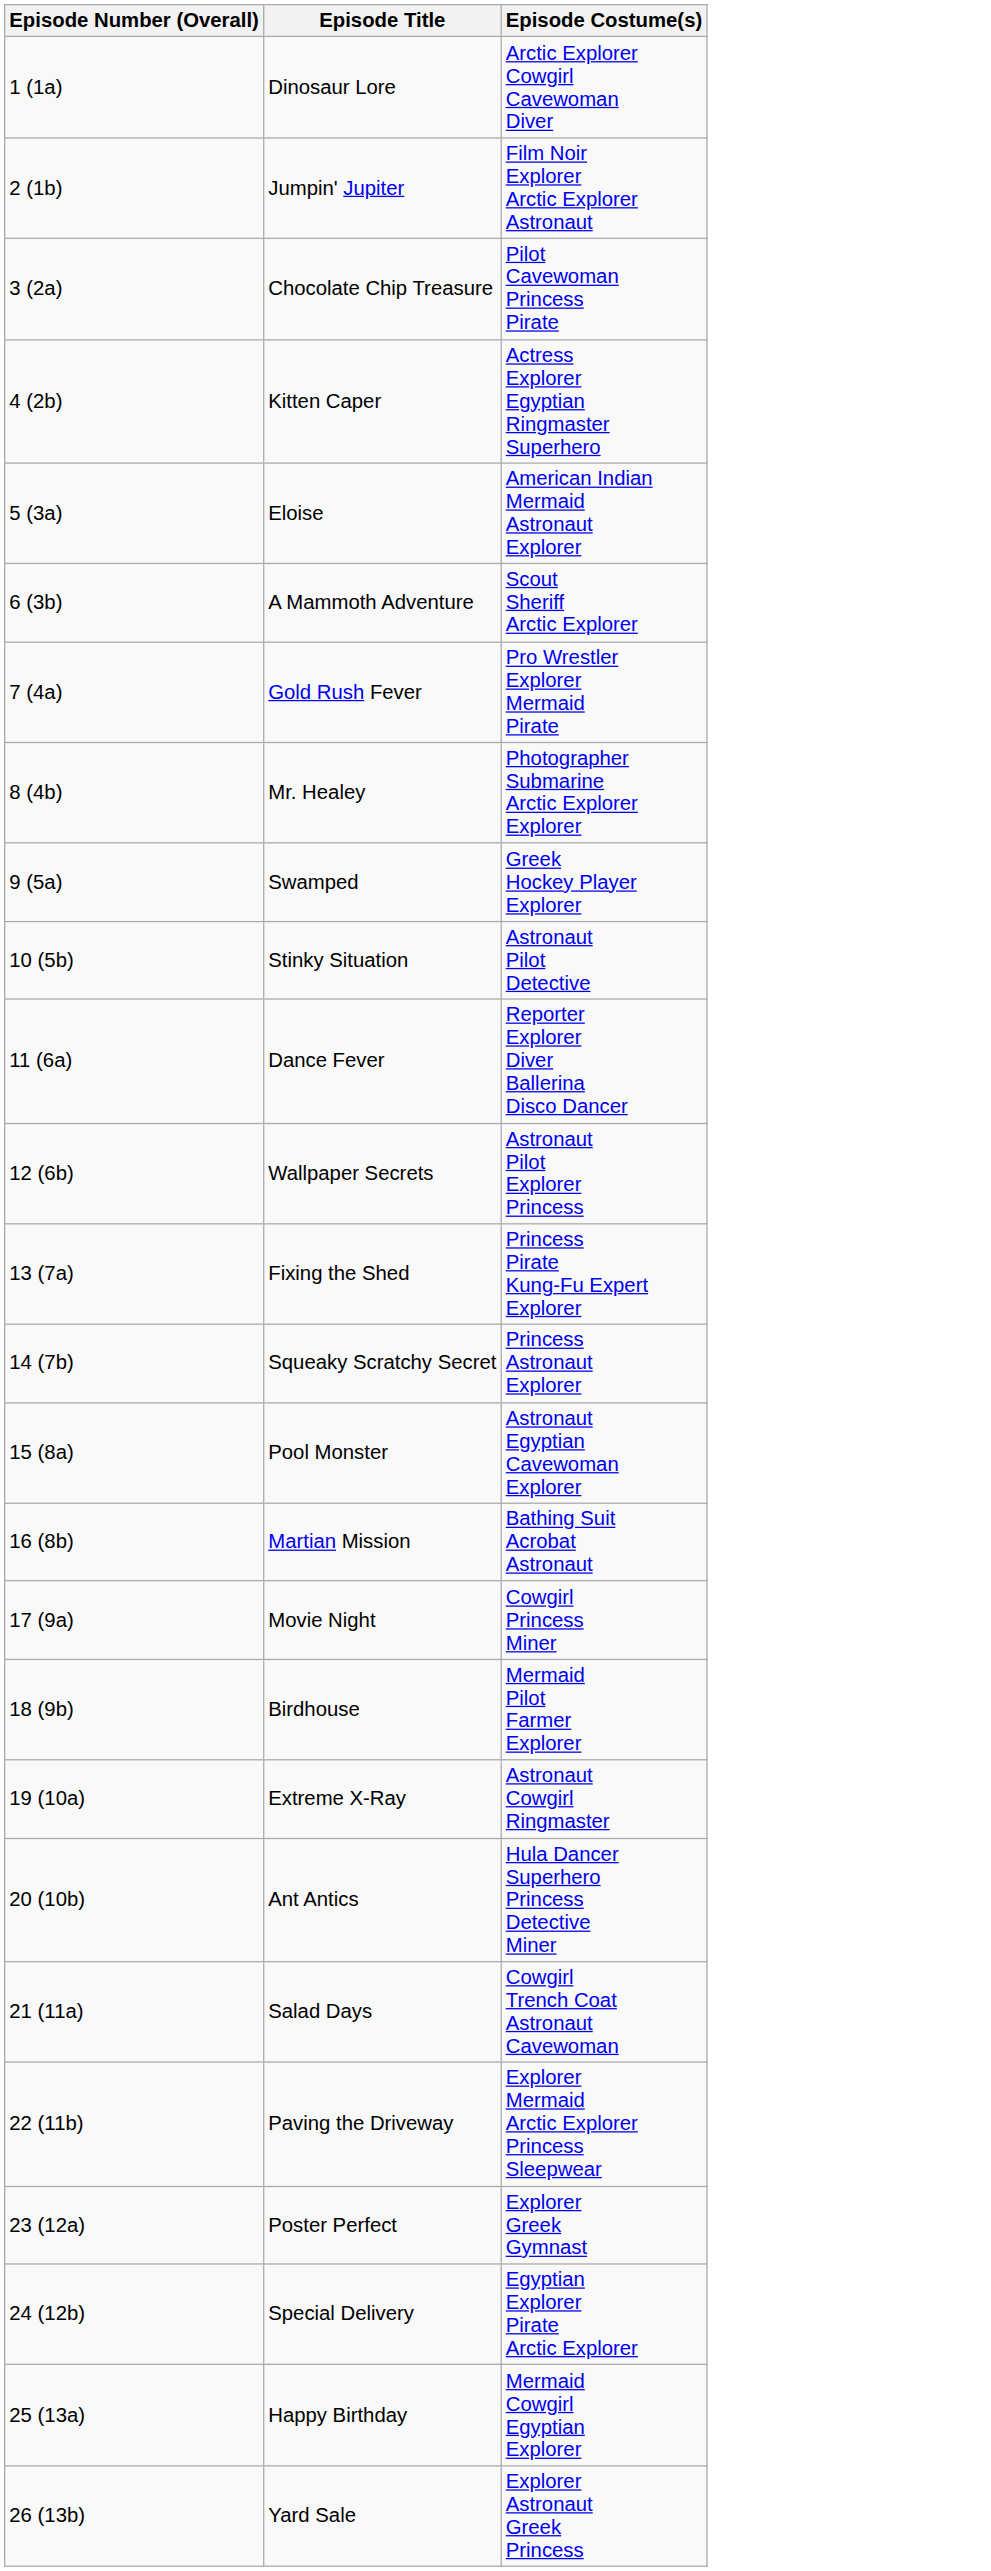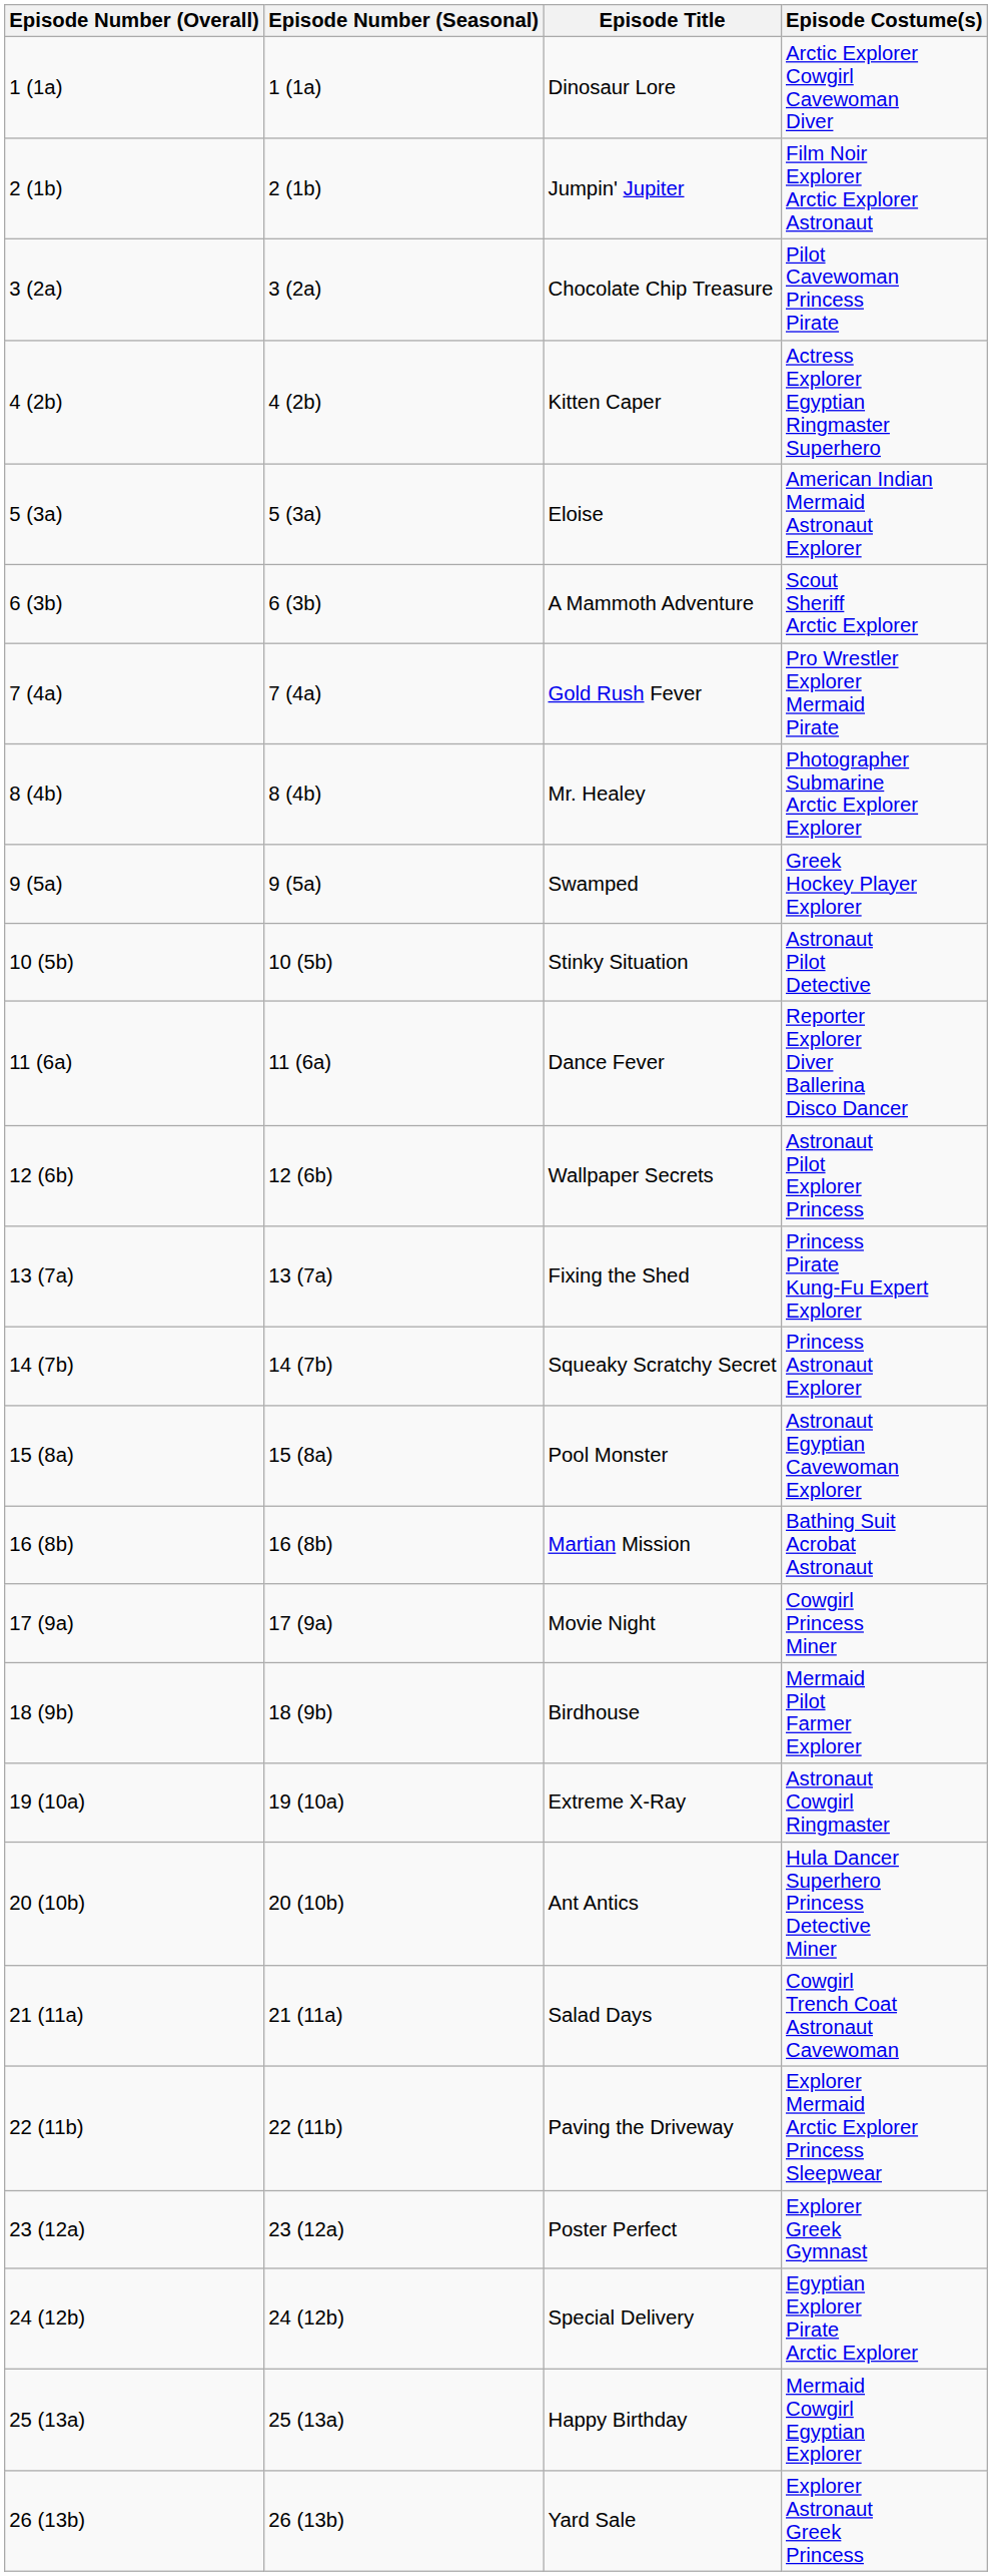 <table class="wikitable">
 <tr>
 <th>Episode Number (Overall)</th>
+<th>Episode Number (Seasonal)</th>
 <th>Episode Title</th>
 <th>Episode Costume(s)</th>
 </tr>
 <tr>
+<td>1 (1a)</td>
 <td>1 (1a)</td>
 <td>Dinosaur Lore</td>
 <td><a href='#'>Arctic Explorer</a><br><a href='#'>Cowgirl</a><br><a href='#'>Cavewoman</a><br><a href='#'>Diver</a></td>
 </tr>
 <tr>
 <td>2 (1b)</td>
+<td>2 (1b)</td>
 <td>Jumpin' <a href='#'>Jupiter</a></td>
 <td><a href='#'>Film Noir</a><br><a href='#'>Explorer</a><br><a href='#'>Arctic Explorer</a><br><a href='#'>Astronaut</a></td>
 </tr>
 <tr>
+<td>3 (2a)</td>
 <td>3 (2a)</td>
 <td>Chocolate Chip Treasure</td>
 <td><a href='#'>Pilot</a><br><a href='#'>Cavewoman</a><br><a href='#'>Princess</a><br><a href='#'>Pirate</a></td>
 </tr>
 <tr>
 <td>4 (2b)</td>
+<td>4 (2b)</td>
 <td>Kitten Caper</td>
 <td><a href='#'>Actress</a><br><a href='#'>Explorer</a><br><a href='#'>Egyptian</a><br><a href='#'>Ringmaster</a><br><a href='#'>Superhero</a></td>
 </tr>
 <tr>
+<td>5 (3a)</td>
 <td>5 (3a)</td>
 <td>Eloise</td>
 <td><a href='#'>American Indian</a><br><a href='#'>Mermaid</a><br><a href='#'>Astronaut</a><br><a href='#'>Explorer</a></td>
 </tr>
 <tr>
 <td>6 (3b)</td>
+<td>6 (3b)</td>
 <td>A Mammoth Adventure</td>
 <td><a href='#'>Scout</a><br><a href='#'>Sheriff</a><br><a href='#'>Arctic Explorer</a></td>
 </tr>
 <tr>
+<td>7 (4a)</td>
 <td>7 (4a)</td>
 <td><a href='#'>Gold Rush</a> Fever</td>
 <td><a href='#'>Pro Wrestler</a><br><a href='#'>Explorer</a><br><a href='#'>Mermaid</a><br><a href='#'>Pirate</a></td>
 </tr>
 <tr>
 <td>8 (4b)</td>
+<td>8 (4b)</td>
 <td>Mr. Healey</td>
 <td><a href='#'>Photographer</a><br><a href='#'>Submarine</a><br><a href='#'>Arctic Explorer</a><br><a href='#'>Explorer</a></td>
 </tr>
 <tr>
+<td>9 (5a)</td>
 <td>9 (5a)</td>
 <td>Swamped</td>
 <td><a href='#'>Greek</a> <br><a href='#'>Hockey Player</a><br><a href='#'>Explorer</a></td>
 </tr>
 <tr>
 <td>10 (5b)</td>
+<td>10 (5b)</td>
 <td>Stinky Situation</td>
 <td><a href='#'>Astronaut</a><br><a href='#'>Pilot</a><br><a href='#'>Detective</a></td>
 </tr>
 <tr>
+<td>11 (6a)</td>
 <td>11 (6a)</td>
 <td>Dance Fever</td>
 <td><a href='#'>Reporter</a><br><a href='#'>Explorer</a><br><a href='#'>Diver</a><br><a href='#'>Ballerina</a><br><a href='#'>Disco Dancer</a></td>
 </tr>
 <tr>
 <td>12 (6b)</td>
+<td>12 (6b)</td>
 <td>Wallpaper Secrets</td>
 <td><a href='#'>Astronaut</a><br><a href='#'>Pilot</a><br><a href='#'>Explorer</a><br><a href='#'>Princess</a></td>
 </tr>
 <tr>
+<td>13 (7a)</td>
 <td>13 (7a)</td>
 <td>Fixing the Shed</td>
 <td><a href='#'>Princess</a><br><a href='#'>Pirate</a><br><a href='#'>Kung-Fu Expert</a><br><a href='#'>Explorer</a></td>
 </tr>
 <tr>
 <td>14 (7b)</td>
+<td>14 (7b)</td>
 <td>Squeaky Scratchy Secret</td>
 <td><a href='#'>Princess</a><br><a href='#'>Astronaut</a><br><a href='#'>Explorer</a></td>
 </tr>
 <tr>
+<td>15 (8a)</td>
 <td>15 (8a)</td>
 <td>Pool Monster</td>
 <td><a href='#'>Astronaut</a><br><a href='#'>Egyptian</a><br><a href='#'>Cavewoman</a><br><a href='#'>Explorer</a></td>
 </tr>
 <tr>
 <td>16 (8b)</td>
+<td>16 (8b)</td>
 <td><a href='#'>Martian</a> Mission</td>
 <td><a href='#'>Bathing Suit</a><br><a href='#'>Acrobat</a><br><a href='#'>Astronaut</a></td>
 </tr>
 <tr>
+<td>17 (9a)</td>
 <td>17 (9a)</td>
 <td>Movie Night</td>
 <td><a href='#'>Cowgirl</a><br><a href='#'>Princess</a><br><a href='#'>Miner</a></td>
 </tr>
 <tr>
 <td>18 (9b)</td>
+<td>18 (9b)</td>
 <td>Birdhouse</td>
 <td><a href='#'>Mermaid</a><br><a href='#'>Pilot</a><br><a href='#'>Farmer</a><br><a href='#'>Explorer</a></td>
 </tr>
 <tr>
+<td>19 (10a)</td>
 <td>19 (10a)</td>
 <td>Extreme X-Ray</td>
 <td><a href='#'>Astronaut</a><br><a href='#'>Cowgirl</a><br><a href='#'>Ringmaster</a></td>
 </tr>
 <tr>
 <td>20 (10b)</td>
+<td>20 (10b)</td>
 <td>Ant Antics</td>
 <td><a href='#'>Hula Dancer</a><br><a href='#'>Superhero</a><br><a href='#'>Princess</a><br><a href='#'>Detective</a><br><a href='#'>Miner</a></td>
 </tr>
 <tr>
+<td>21 (11a)</td>
 <td>21 (11a)</td>
 <td>Salad Days</td>
 <td><a href='#'>Cowgirl</a><br><a href='#'>Trench Coat</a><br><a href='#'>Astronaut</a><br><a href='#'>Cavewoman</a></td>
 </tr>
 <tr>
 <td>22 (11b)</td>
+<td>22 (11b)</td>
 <td>Paving the Driveway</td>
 <td><a href='#'>Explorer</a><br><a href='#'>Mermaid</a><br><a href='#'>Arctic Explorer</a><br><a href='#'>Princess</a><br><a href='#'>Sleepwear</a></td>
 </tr>
 <tr>
+<td>23 (12a)</td>
 <td>23 (12a)</td>
 <td>Poster Perfect</td>
 <td><a href='#'>Explorer</a><br><a href='#'>Greek</a><br><a href='#'>Gymnast</a></td>
 </tr>
 <tr>
 <td>24 (12b)</td>
+<td>24 (12b)</td>
 <td>Special Delivery</td>
 <td><a href='#'>Egyptian</a><br><a href='#'>Explorer</a><br><a href='#'>Pirate</a><br><a href='#'>Arctic Explorer</a></td>
 </tr>
 <tr>
+<td>25 (13a)</td>
 <td>25 (13a)</td>
 <td>Happy Birthday</td>
 <td><a href='#'>Mermaid</a><br><a href='#'>Cowgirl</a><br><a href='#'>Egyptian</a><br><a href='#'>Explorer</a></td>
 </tr>
 <tr>
 <td>26 (13b)</td>
+<td>26 (13b)</td>
 <td>Yard Sale</td>
 <td><a href='#'>Explorer</a><br><a href='#'>Astronaut</a><br><a href='#'>Greek</a><br><a href='#'>Princess</a></td>
 </tr>
 </table>
